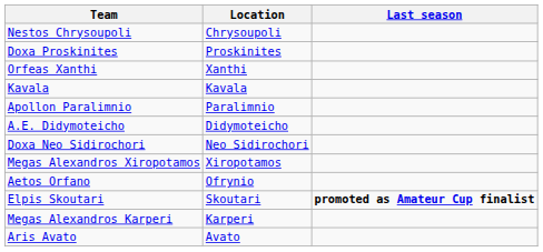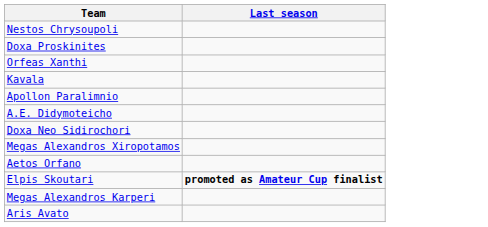 <table class="wikitable sortable">
 <tr>
 <th>Team</th>
-<th>Location</th>
 <th><a href='#'>Last season</a></th>
 </tr>
 <tr>
 <td><a href='#'>Nestos Chrysoupoli</a></td>
-<td><a href='#'>Chrysoupoli</a></td>
 <td></td>
 </tr>
 <tr>
 <td><a href='#'>Doxa Proskinites</a></td>
-<td><a href='#'>Proskinites</a></td>
 <td></td>
 </tr>
 <tr>
 <td><a href='#'>Orfeas Xanthi</a></td>
-<td><a href='#'>Xanthi</a></td>
 <td></td>
 </tr>
 <tr>
-<td><a href='#'>Kavala</a></td>
 <td><a href='#'>Kavala</a></td>
 <td></td>
 </tr>
 <tr>
 <td><a href='#'>Apollon Paralimnio</a></td>
-<td><a href='#'>Paralimnio</a></td>
 <td></td>
 </tr>
 <tr>
 <td><a href='#'>A.E. Didymoteicho</a></td>
-<td><a href='#'>Didymoteicho</a></td>
 <td></td>
 </tr>
 <tr>
 <td><a href='#'>Doxa Neo Sidirochori</a></td>
-<td><a href='#'>Neo Sidirochori</a></td>
 <td></td>
 </tr>
 <tr>
 <td><a href='#'>Megas Alexandros Xiropotamos</a></td>
-<td><a href='#'>Xiropotamos</a></td>
 <td></td>
 </tr>
 <tr>
 <td><a href='#'>Aetos Orfano</a></td>
-<td><a href='#'>Ofrynio</a></td>
 <td></td>
 </tr>
 <tr>
 <td><a href='#'>Elpis Skoutari</a></td>
-<td><a href='#'>Skoutari</a></td>
 <td><strong> promoted as <a href='#'>Amateur Cup</a> finalist</strong></td>
 </tr>
 <tr>
 <td><a href='#'>Megas Alexandros Karperi</a></td>
-<td><a href='#'>Karperi</a></td>
 <td></td>
 </tr>
 <tr>
 <td><a href='#'>Aris Avato</a></td>
-<td><a href='#'>Avato</a></td>
 <td></td>
 </tr>
 </table>
